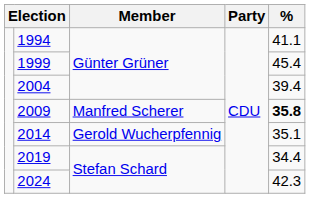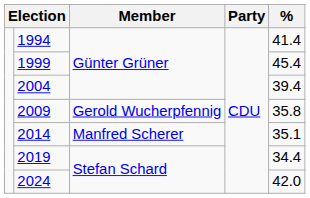 <table class=wikitable>
 <tr>
 <th colspan=2>Election</th>
 <th>Member</th>
 <th>Party</th>
 <th>%</th>
 </tr>
 <tr>
 <td rowspan=7 bgcolor=></td>
 <td><a href='#'>1994</a></td>
 <td rowspan=3><a href='#'>Günter Grüner</a></td>
 <td rowspan=7><a href='#'>CDU</a></td>
-<td align=right>41.1</td>
+<td align=right>41.4</td>
 </tr>
 <tr>
 <td><a href='#'>1999</a></td>
 <td align=right>45.4</td>
 </tr>
 <tr>
 <td><a href='#'>2004</a></td>
 <td align=right>39.4</td>
 </tr>
 <tr>
 <td><a href='#'>2009</a></td>
-<td><a href='#'>Manfred Scherer</a></td>
-<td align=right><strong>35.8</strong></td>
+<td><a href='#'>Gerold Wucherpfennig</a></td>
+<td align=right>35.8</td>
 </tr>
 <tr>
 <td><a href='#'>2014</a></td>
-<td><a href='#'>Gerold Wucherpfennig</a></td>
+<td><a href='#'>Manfred Scherer</a></td>
 <td align=right>35.1</td>
 </tr>
 <tr>
 <td><a href='#'>2019</a></td>
 <td rowspan=2><a href='#'>Stefan Schard</a></td>
 <td align=right>34.4</td>
 </tr>
 <tr>
 <td><a href='#'>2024</a></td>
-<td align=right>42.3</td>
+<td align=right>42.0</td>
 </tr>
 </table>
